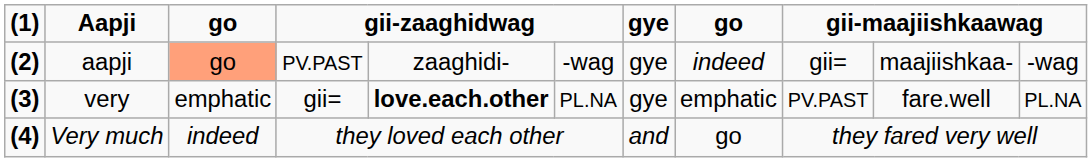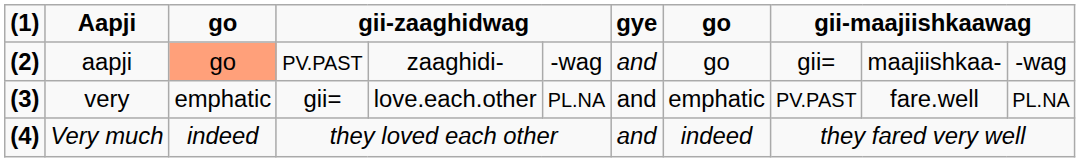 <table class="wikitable">
 <tr>
 <td align="center"><strong>(1)</strong></td>
 <td align="center"><strong>Aapji</strong></td>
 <td align="center"><strong>go</strong></td>
 <td colspan=3 align="center"><strong>gii-zaaghidwag</strong></td>
 <td align="center"><strong>gye</strong></td>
 <td align="center"><strong>go</strong></td>
 <td colspan=3 align="center"><strong>gii-maajiishkaawag</strong></td>
 </tr>
 <tr>
 <td align="center"><strong>(2)</strong></td>
 <td align="center">aapji</td>
 <td align="center" style="background: lightsalmon;">go</td>
 <td align="center"><small>PV.PAST</small></td>
 <td align="center">zaaghidi-</td>
 <td align="center">-wag</td>
-<td align="center">gye</td>
-<td align="center"><em>indeed</em></td>
+<td align="center"><em>and</em></td>
+<td align="center">go</td>
 <td align="center">gii=</td>
 <td align="center">maajiishkaa-</td>
 <td align="center">-wag</td>
 </tr>
 <tr>
 <td align="center"><strong>(3)</strong></td>
 <td align="center">very</td>
 <td align="center">emphatic</td>
 <td align="center">gii=</td>
-<td align="center"><strong>love.each.other</strong></td>
+<td align="center">love.each.other</td>
 <td align="center"><small>PL.NA</small></td>
-<td align="center">gye</td>
+<td align="center">and</td>
 <td align="center">emphatic</td>
 <td align="center"><small>PV.PAST</small></td>
 <td align="center">fare.well</td>
 <td align="center"><small>PL.NA</small></td>
 </tr>
 <tr>
 <td align="center"><strong>(4)</strong></td>
 <td align="center"><em>Very much</em></td>
 <td align="center"><em>indeed</em></td>
 <td colspan=3 align="center"><em>they loved each other</em></td>
 <td align="center"><em>and</em></td>
-<td align="center">go</td>
+<td align="center"><em>indeed</em></td>
 <td colspan=3 align="center"><em>they fared very well</em></td>
 </tr>
 </table>
